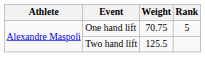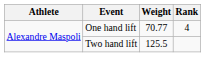 <table class="wikitable" style="font-size:90%">
 <tr>
 <th>Athlete</th>
 <th>Event</th>
 <th>Weight</th>
 <th>Rank</th>
 </tr>
 <tr>
 <td rowspan=2><a href='#'>Alexandre Maspoli</a></td>
 <td>One hand lift</td>
-<td align="center">70.75</td>
-<td align="center">5</td>
+<td align="center">70.77</td>
+<td align="center">4</td>
 </tr>
 <tr>
 <td>Two hand lift</td>
 <td align="center">125.5</td>
 <td align="center"></td>
 </tr>
 </table>
